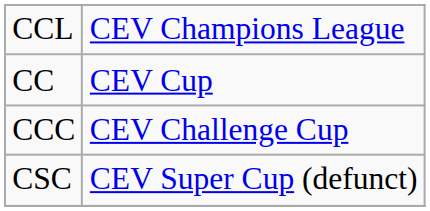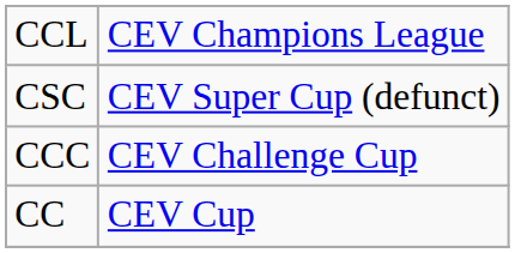 <table class="wikitable">
 <tr>
 <td>CCL</td>
 <td><a href='#'>CEV Champions League</a></td>
 </tr>
 <tr>
-<td>CC</td>
-<td><a href='#'>CEV Cup</a></td>
+<td>CSC</td>
+<td><a href='#'>CEV Super Cup</a> (defunct)</td>
 </tr>
 <tr>
 <td>CCC</td>
 <td><a href='#'>CEV Challenge Cup</a></td>
 </tr>
 <tr>
-<td>CSC</td>
-<td><a href='#'>CEV Super Cup</a> (defunct)</td>
+<td>CC</td>
+<td><a href='#'>CEV Cup</a></td>
 </tr>
 <tr>
 </tr>
 </table>
